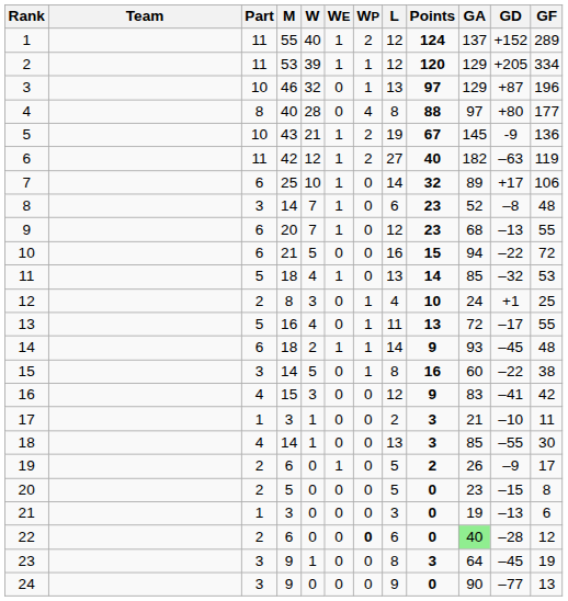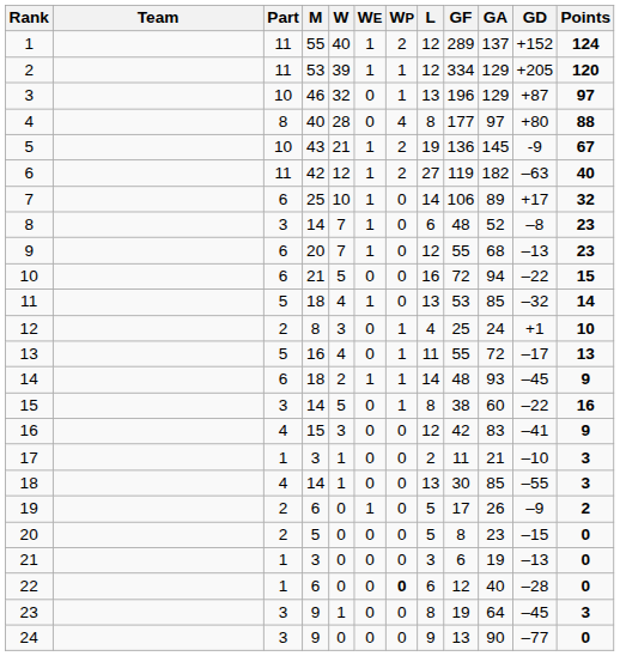 <table class="wikitable sortable" style="text-align:center">
 <tr>
 <th>Rank</th>
 <th width=200>Team</th>
 <th>Part</th>
 <th>M</th>
 <th>W</th>
 <th>W<small>E</small></th>
 <th>W<small>P</small></th>
 <th>L</th>
-<th>Points</th>
+<th>GF</th>
 <th>GA</th>
 <th>GD</th>
-<th>GF</th>
+<th>Points</th>
 </tr>
 <tr>
 <td>1</td>
 <td align=left></td>
 <td>11</td>
 <td>55</td>
 <td>40</td>
 <td>1</td>
 <td>2</td>
 <td>12</td>
-<td><strong>124</strong></td>
+<td>289</td>
 <td>137</td>
 <td>+152</td>
-<td>289</td>
+<td><strong>124</strong></td>
 </tr>
 <tr>
 <td>2</td>
 <td align=left></td>
 <td>11</td>
 <td>53</td>
 <td>39</td>
 <td>1</td>
 <td>1</td>
 <td>12</td>
-<td><strong>120</strong></td>
+<td>334</td>
 <td>129</td>
 <td>+205</td>
-<td>334</td>
+<td><strong>120</strong></td>
 </tr>
 <tr>
 <td>3</td>
 <td align=left></td>
 <td>10</td>
 <td>46</td>
 <td>32</td>
 <td>0</td>
 <td>1</td>
 <td>13</td>
-<td><strong>97</strong></td>
+<td>196</td>
 <td>129</td>
 <td>+87</td>
-<td>196</td>
+<td><strong>97</strong></td>
 </tr>
 <tr>
 <td>4</td>
 <td align=left></td>
 <td>8</td>
 <td>40</td>
 <td>28</td>
 <td>0</td>
 <td>4</td>
 <td>8</td>
-<td><strong>88</strong></td>
+<td>177</td>
 <td>97</td>
 <td>+80</td>
-<td>177</td>
+<td><strong>88</strong></td>
 </tr>
 <tr>
 <td>5</td>
 <td align=left></td>
 <td>10</td>
 <td>43</td>
 <td>21</td>
 <td>1</td>
 <td>2</td>
 <td>19</td>
-<td><strong>67</strong></td>
+<td>136</td>
 <td>145</td>
 <td>-9</td>
-<td>136</td>
+<td><strong>67</strong></td>
 </tr>
 <tr>
 <td>6</td>
 <td align=left></td>
 <td>11</td>
 <td>42</td>
 <td>12</td>
 <td>1</td>
 <td>2</td>
 <td>27</td>
-<td><strong>40</strong></td>
+<td>119</td>
 <td>182</td>
 <td>–63</td>
-<td>119</td>
+<td><strong>40</strong></td>
 </tr>
 <tr>
 <td>7</td>
 <td align=left></td>
 <td>6</td>
 <td>25</td>
 <td>10</td>
 <td>1</td>
 <td>0</td>
 <td>14</td>
-<td><strong>32</strong></td>
+<td>106</td>
 <td>89</td>
 <td>+17</td>
-<td>106</td>
+<td><strong>32</strong></td>
 </tr>
 <tr>
 <td>8</td>
 <td align=left></td>
 <td>3</td>
 <td>14</td>
 <td>7</td>
 <td>1</td>
 <td>0</td>
 <td>6</td>
-<td><strong>23</strong></td>
+<td>48</td>
 <td>52</td>
 <td>–8</td>
-<td>48</td>
+<td><strong>23</strong></td>
 </tr>
 <tr>
 <td>9</td>
 <td align=left></td>
 <td>6</td>
 <td>20</td>
 <td>7</td>
 <td>1</td>
 <td>0</td>
 <td>12</td>
-<td><strong>23</strong></td>
+<td>55</td>
 <td>68</td>
 <td>–13</td>
-<td>55</td>
+<td><strong>23</strong></td>
 </tr>
 <tr>
 <td>10</td>
 <td align=left></td>
 <td>6</td>
 <td>21</td>
 <td>5</td>
 <td>0</td>
 <td>0</td>
 <td>16</td>
-<td><strong>15</strong></td>
+<td>72</td>
 <td>94</td>
 <td>–22</td>
-<td>72</td>
+<td><strong>15</strong></td>
 </tr>
 <tr>
 <td>11</td>
 <td align=left></td>
 <td>5</td>
 <td>18</td>
 <td>4</td>
 <td>1</td>
 <td>0</td>
 <td>13</td>
-<td><strong>14</strong></td>
+<td>53</td>
 <td>85</td>
 <td>–32</td>
-<td>53</td>
+<td><strong>14</strong></td>
 </tr>
 <tr>
 <td>12</td>
 <td align=left></td>
 <td>2</td>
 <td>8</td>
 <td>3</td>
 <td>0</td>
 <td>1</td>
 <td>4</td>
-<td><strong>10</strong></td>
+<td>25</td>
 <td>24</td>
 <td>+1</td>
-<td>25</td>
+<td><strong>10</strong></td>
 </tr>
 <tr>
 <td>13</td>
 <td align=left></td>
 <td>5</td>
 <td>16</td>
 <td>4</td>
 <td>0</td>
 <td>1</td>
 <td>11</td>
-<td><strong>13</strong></td>
+<td>55</td>
 <td>72</td>
 <td>–17</td>
-<td>55</td>
+<td><strong>13</strong></td>
 </tr>
 <tr>
 <td>14</td>
 <td align=left></td>
 <td>6</td>
 <td>18</td>
 <td>2</td>
 <td>1</td>
 <td>1</td>
 <td>14</td>
-<td><strong>9</strong></td>
+<td>48</td>
 <td>93</td>
 <td>–45</td>
-<td>48</td>
+<td><strong>9</strong></td>
 </tr>
 <tr>
 <td>15</td>
 <td align=left></td>
 <td>3</td>
 <td>14</td>
 <td>5</td>
 <td>0</td>
 <td>1</td>
 <td>8</td>
-<td><strong>16</strong></td>
+<td>38</td>
 <td>60</td>
 <td>–22</td>
-<td>38</td>
+<td><strong>16</strong></td>
 </tr>
 <tr>
 <td>16</td>
 <td align=left></td>
 <td>4</td>
 <td>15</td>
 <td>3</td>
 <td>0</td>
 <td>0</td>
 <td>12</td>
-<td><strong>9</strong></td>
+<td>42</td>
 <td>83</td>
 <td>–41</td>
-<td>42</td>
+<td><strong>9</strong></td>
 </tr>
 <tr>
 <td>17</td>
 <td align=left></td>
 <td>1</td>
 <td>3</td>
 <td>1</td>
 <td>0</td>
 <td>0</td>
 <td>2</td>
-<td><strong>3</strong></td>
+<td>11</td>
 <td>21</td>
 <td>–10</td>
-<td>11</td>
+<td><strong>3</strong></td>
 </tr>
 <tr>
 <td>18</td>
 <td align=left></td>
 <td>4</td>
 <td>14</td>
 <td>1</td>
 <td>0</td>
 <td>0</td>
 <td>13</td>
-<td><strong>3</strong></td>
+<td>30</td>
 <td>85</td>
 <td>–55</td>
-<td>30</td>
+<td><strong>3</strong></td>
 </tr>
 <tr>
 <td>19</td>
 <td align=left></td>
 <td>2</td>
 <td>6</td>
 <td>0</td>
 <td>1</td>
 <td>0</td>
 <td>5</td>
-<td><strong>2</strong></td>
+<td>17</td>
 <td>26</td>
 <td>–9</td>
-<td>17</td>
+<td><strong>2</strong></td>
 </tr>
 <tr>
 <td>20</td>
 <td align=left></td>
 <td>2</td>
 <td>5</td>
 <td>0</td>
 <td>0</td>
 <td>0</td>
 <td>5</td>
-<td><strong>0</strong></td>
+<td>8</td>
 <td>23</td>
 <td>–15</td>
-<td>8</td>
+<td><strong>0</strong></td>
 </tr>
 <tr>
 <td>21</td>
 <td align=left></td>
 <td>1</td>
 <td>3</td>
 <td>0</td>
 <td>0</td>
 <td>0</td>
 <td>3</td>
-<td><strong>0</strong></td>
+<td>6</td>
 <td>19</td>
 <td>–13</td>
-<td>6</td>
+<td><strong>0</strong></td>
 </tr>
 <tr>
 <td>22</td>
 <td align=left></td>
-<td>2</td>
+<td>1</td>
 <td>6</td>
 <td>0</td>
 <td>0</td>
 <td><strong>0</strong></td>
 <td>6</td>
+<td>12</td>
+<td>40</td>
+<td>–28</td>
 <td><strong>0</strong></td>
-<td style="background: lightgreen;">40</td>
-<td>–28</td>
-<td>12</td>
 </tr>
 <tr>
 <td>23</td>
 <td align=left></td>
 <td>3</td>
 <td>9</td>
 <td>1</td>
 <td>0</td>
 <td>0</td>
 <td>8</td>
-<td><strong>3</strong></td>
+<td>19</td>
 <td>64</td>
 <td>–45</td>
-<td>19</td>
+<td><strong>3</strong></td>
 </tr>
 <tr>
 <td>24</td>
 <td align=left></td>
 <td>3</td>
 <td>9</td>
 <td>0</td>
 <td>0</td>
 <td>0</td>
 <td>9</td>
-<td><strong>0</strong></td>
+<td>13</td>
 <td>90</td>
 <td>–77</td>
-<td>13</td>
+<td><strong>0</strong></td>
 </tr>
 </table>
